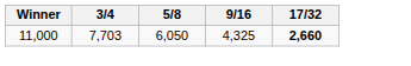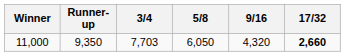 <table class="wikitable">
 <tr>
 <th width="75">Winner</th>
+<th width="75">Runner-up</th>
 <th width="75">3/4</th>
 <th width="75">5/8</th>
 <th width="75">9/16</th>
 <th width="75">17/32</th>
 </tr>
 <tr>
 <td align="center">11,000</td>
+<td align="center">9,350</td>
 <td align="center">7,703</td>
 <td align="center">6,050</td>
-<td align="center">4,325</td>
+<td align="center">4,320</td>
 <td align="center"><strong>2,660</strong></td>
 </tr>
 </table>
